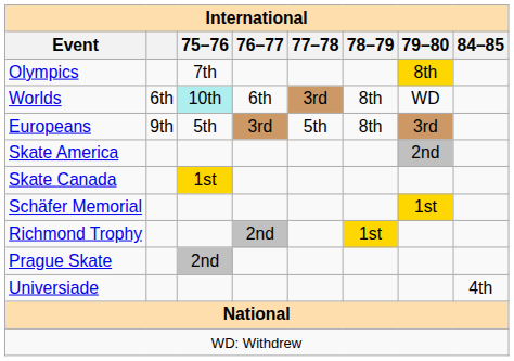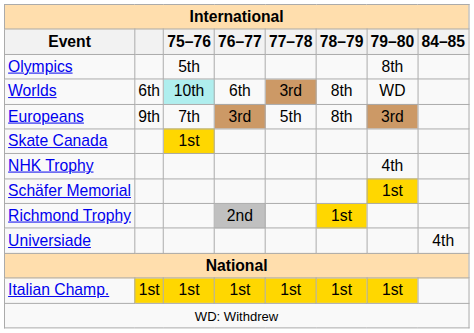 <table class="wikitable" style="text-align:center">
 <tr>
 <th style="background-color: #ffdead; " colspan=8 align=center>International</th>
 </tr>
 <tr>
 <th>Event</th>
 <th></th>
 <th>75–76</th>
 <th>76–77</th>
 <th>77–78</th>
 <th>78–79</th>
 <th>79–80</th>
 <th>84–85</th>
 </tr>
 <tr>
 <td align=left><a href='#'>Olympics</a></td>
 <td></td>
-<td>7th</td>
+<td>5th</td>
 <td></td>
 <td></td>
 <td></td>
-<td style="background: gold;">8th</td>
+<td>8th</td>
 <td></td>
 </tr>
 <tr>
 <td align=left><a href='#'>Worlds</a></td>
 <td>6th</td>
 <td style="background: paleturquoise;">10th</td>
 <td>6th</td>
 <td bgcolor=cc9966>3rd</td>
 <td>8th</td>
 <td>WD</td>
 <td></td>
 </tr>
 <tr>
 <td align=left><a href='#'>Europeans</a></td>
 <td>9th</td>
-<td>5th</td>
+<td>7th</td>
 <td bgcolor=cc9966>3rd</td>
 <td>5th</td>
 <td>8th</td>
 <td bgcolor=cc9966>3rd</td>
-<td></td>
-</tr>
-<tr>
-<td align=left><a href='#'>Skate America</a></td>
-<td></td>
-<td></td>
-<td></td>
-<td></td>
-<td></td>
-<td bgcolor=silver>2nd</td>
 <td></td>
 </tr>
 <tr>
 <td align=left><a href='#'>Skate Canada</a></td>
 <td></td>
 <td bgcolor=gold>1st</td>
 <td></td>
 <td></td>
 <td></td>
 <td></td>
+<td></td>
+</tr>
+<tr>
+<td align=left><a href='#'>NHK Trophy</a></td>
+<td></td>
+<td></td>
+<td></td>
+<td></td>
+<td></td>
+<td>4th</td>
 <td></td>
 </tr>
 <tr>
 <td align=left><a href='#'>Schäfer Memorial</a></td>
 <td></td>
 <td></td>
 <td></td>
 <td></td>
 <td></td>
 <td bgcolor=gold>1st</td>
 <td></td>
 </tr>
 <tr>
 <td align=left><a href='#'>Richmond Trophy</a></td>
 <td></td>
 <td></td>
 <td bgcolor=silver>2nd</td>
 <td></td>
 <td bgcolor=gold>1st</td>
 <td></td>
 <td></td>
 </tr>
 <tr>
-<td align=left><a href='#'>Prague Skate</a></td>
-<td></td>
-<td bgcolor=silver>2nd</td>
-<td></td>
-<td></td>
-<td></td>
-<td></td>
-<td></td>
-</tr>
-<tr>
 <td align=left><a href='#'>Universiade</a></td>
 <td></td>
 <td></td>
 <td></td>
 <td></td>
 <td></td>
 <td></td>
 <td>4th</td>
 </tr>
 <tr>
 <th style="background-color: #ffdead; " colspan=8 align=center>National</th>
 </tr>
 <tr>
+<td align=left><a href='#'>Italian Champ.</a></td>
+<td bgcolor=gold>1st</td>
+<td bgcolor=gold>1st</td>
+<td bgcolor=gold>1st</td>
+<td bgcolor=gold>1st</td>
+<td bgcolor=gold>1st</td>
+<td bgcolor=gold>1st</td>
+<td></td>
+</tr>
+<tr>
 <td colspan=8 align=center><small> WD: Withdrew </small></td>
 </tr>
 </table>
